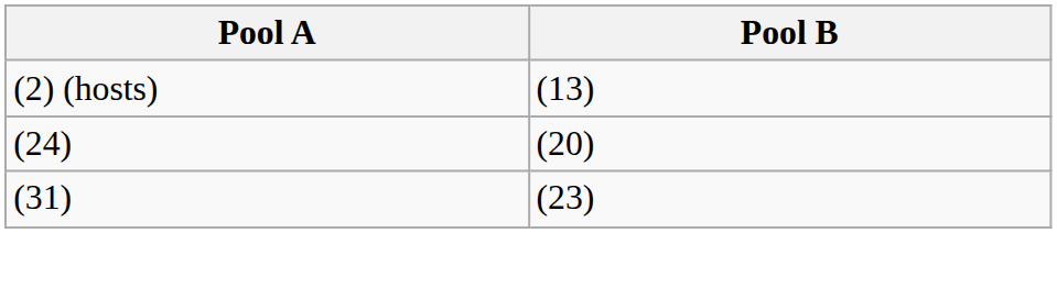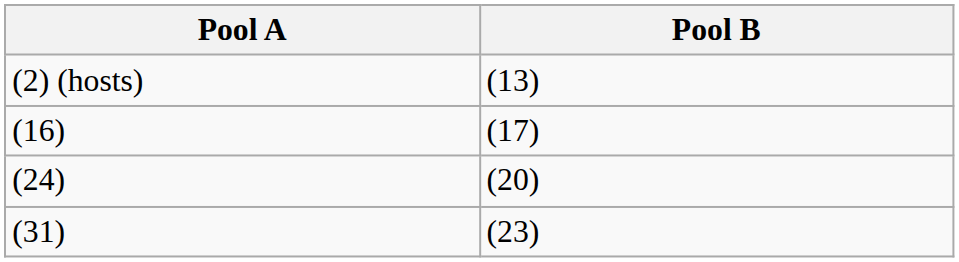 <table class="wikitable" width=480>
 <tr>
 <th width=50%>Pool A</th>
 <th width=50%>Pool B</th>
 </tr>
 <tr>
 <td> (2) (hosts)</td>
 <td> (13)</td>
 </tr>
 <tr>
+<td> (16)</td>
+<td> (17)</td>
+</tr>
+<tr>
 <td> (24)</td>
 <td> (20)</td>
 </tr>
 <tr>
 <td> (31)</td>
 <td> (23)</td>
 </tr>
 </table>
